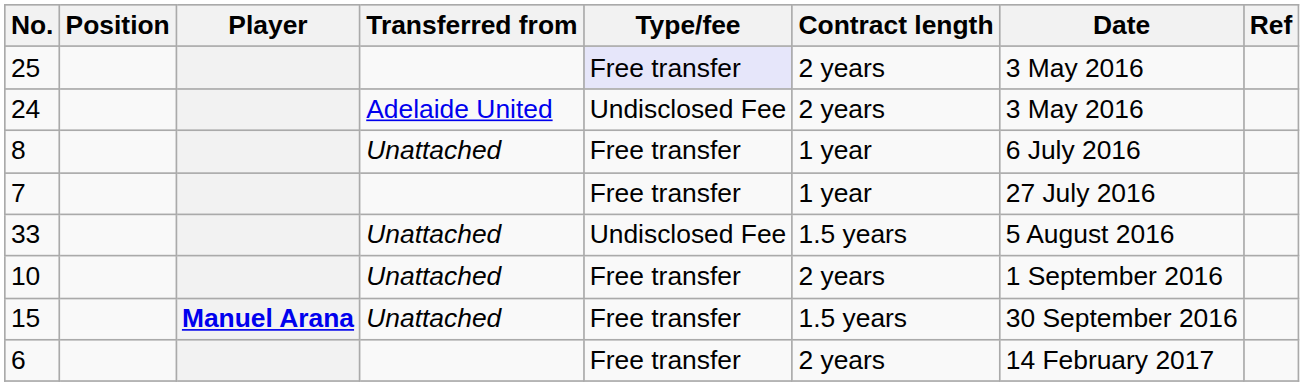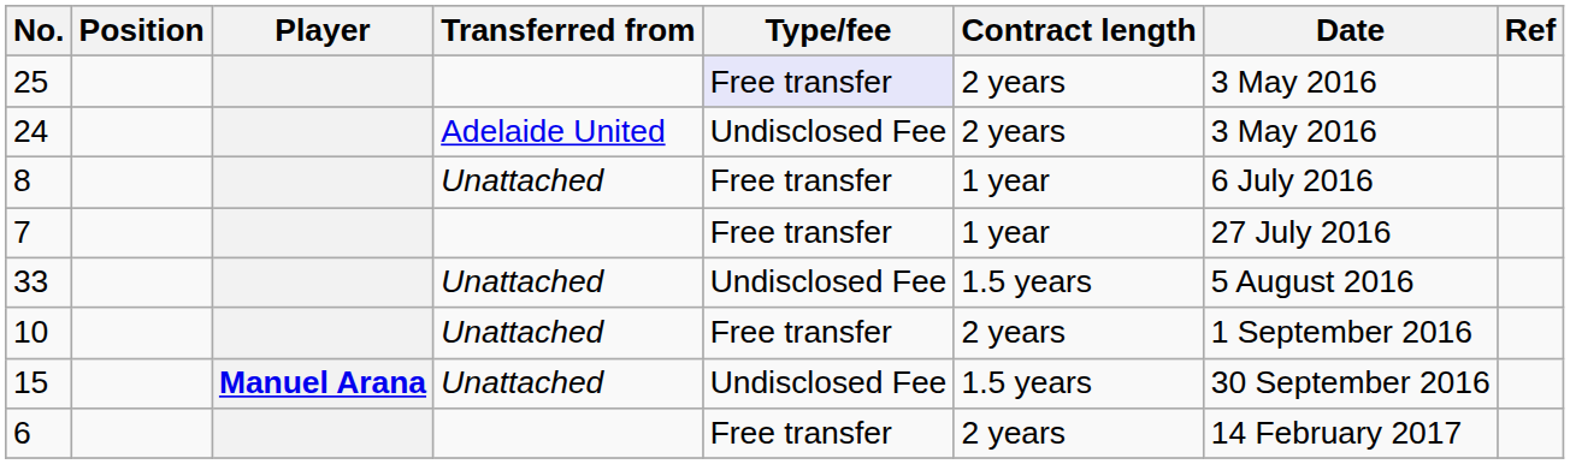 <table class="wikitable plainrowheaders sortable" style="text-align:center; text-align:left">
 <tr>
 <th scope="col">No.</th>
 <th scope="col">Position</th>
 <th scope="col">Player</th>
 <th scope="col">Transferred from</th>
 <th scope="col">Type/fee</th>
 <th scope="col">Contract length</th>
 <th scope="col">Date</th>
 <th scope="col" class="unsortable">Ref</th>
 </tr>
 <tr>
 <td>25</td>
 <td></td>
 <th scope="row"></th>
 <td></td>
 <td style="background: lavender;">Free transfer</td>
 <td>2 years</td>
 <td>3 May 2016</td>
 <td></td>
 </tr>
 <tr>
 <td>24</td>
 <td></td>
 <th scope="row"></th>
 <td><a href='#'>Adelaide United</a></td>
 <td>Undisclosed Fee</td>
 <td>2 years</td>
 <td>3 May 2016</td>
 <td></td>
 </tr>
 <tr>
 <td>8</td>
 <td></td>
 <th scope="row"></th>
 <td><em>Unattached</em></td>
 <td>Free transfer</td>
 <td>1 year</td>
 <td>6 July 2016</td>
 <td></td>
 </tr>
 <tr>
 <td>7</td>
 <td></td>
 <th scope="row"></th>
 <td></td>
 <td>Free transfer</td>
 <td>1 year</td>
 <td>27 July 2016</td>
 <td></td>
 </tr>
 <tr>
 <td>33</td>
 <td></td>
 <th scope="row"></th>
 <td><em>Unattached</em></td>
 <td>Undisclosed Fee</td>
 <td>1.5 years</td>
 <td>5 August 2016</td>
 <td></td>
 </tr>
 <tr>
 <td>10</td>
 <td></td>
 <th scope="row"></th>
 <td><em>Unattached</em></td>
 <td>Free transfer</td>
 <td>2 years</td>
 <td>1 September 2016</td>
 <td></td>
 </tr>
 <tr>
 <td>15</td>
 <td></td>
 <th scope="row"> <a href='#'>Manuel Arana</a></th>
 <td><em>Unattached</em></td>
-<td>Free transfer</td>
+<td>Undisclosed Fee</td>
 <td>1.5 years</td>
 <td>30 September 2016</td>
 <td></td>
 </tr>
 <tr>
 <td>6</td>
 <td></td>
 <th scope="row"></th>
 <td></td>
 <td>Free transfer</td>
 <td>2 years</td>
 <td>14 February 2017</td>
 <td></td>
 </tr>
 </table>
